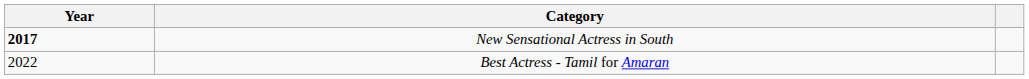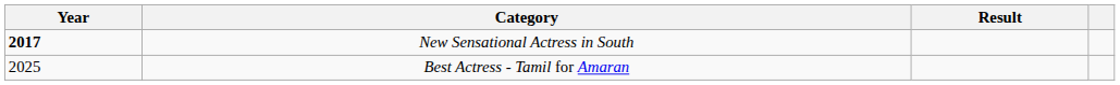 <table class="wikitable" style="width:70%;">
 <tr>
 <th scope="col">Year</th>
 <th scope="col">Category</th>
+<th scope="col">Result</th>
 <th scope="col" class="unsortable"></th>
 </tr>
 <tr>
 <td style="text-align:left;"><strong>2017</strong></td>
 <td style="text-align:center;"><em>New Sensational Actress in South</em></td>
 <td></td>
+<td></td>
 </tr>
 <tr>
-<td style="text-align:left;">2022</td>
+<td style="text-align:left;">2025</td>
 <td style="text-align:center;"><em>Best Actress - Tamil</em> for <em><a href='#'>Amaran</a></em></td>
+<td></td>
 <td></td>
 </tr>
 </table>
